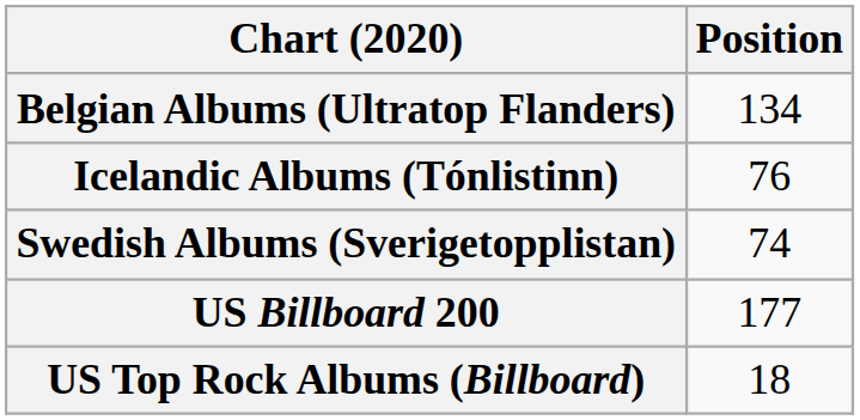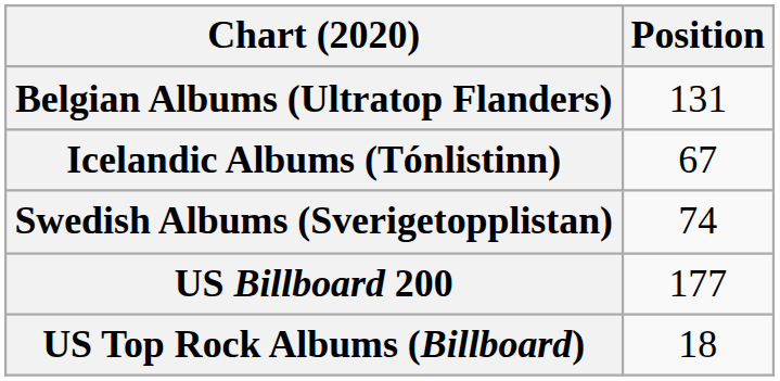 <table class="wikitable sortable plainrowheaders">
 <tr>
 <th scope="col">Chart (2020)</th>
 <th scope="col">Position</th>
 </tr>
 <tr>
 <th scope="row">Belgian Albums (Ultratop Flanders)</th>
-<td style="text-align:center;">134</td>
+<td style="text-align:center;">131</td>
 </tr>
 <tr>
 <th scope="row">Icelandic Albums (Tónlistinn)</th>
-<td style="text-align:center;">76</td>
+<td style="text-align:center;">67</td>
 </tr>
 <tr>
 <th scope="row">Swedish Albums (Sverigetopplistan)</th>
 <td style="text-align:center;">74</td>
 </tr>
 <tr>
 <th scope="row">US <em>Billboard</em> 200</th>
 <td style="text-align:center;">177</td>
 </tr>
 <tr>
 <th scope="row">US Top Rock Albums (<em>Billboard</em>)</th>
 <td style="text-align:center;">18</td>
 </tr>
 </table>
